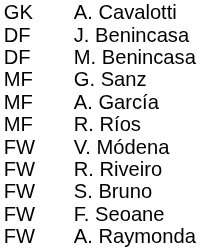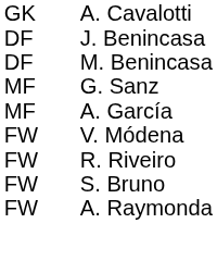 <table style="font-size:90%; margin:0.2em auto;" cellspacing="0" cellpadding="0">
 <tr>
 <th width="25"></th>
 <th width="25"></th>
 </tr>
 <tr>
 <td>GK</td>
 <td></td>
 <td> A. Cavalotti</td>
 </tr>
 <tr>
 <td>DF</td>
 <td></td>
 <td> J. Benincasa</td>
 </tr>
 <tr>
 <td>DF</td>
 <td></td>
 <td> M. Benincasa</td>
 </tr>
 <tr>
 <td>MF</td>
 <td></td>
 <td> G. Sanz</td>
 </tr>
 <tr>
 <td>MF</td>
 <td></td>
 <td> A. García</td>
 </tr>
 <tr>
-<td>MF</td>
-<td></td>
-<td> R. Ríos</td>
-</tr>
-<tr>
 <td>FW</td>
 <td></td>
 <td> V. Módena</td>
 </tr>
 <tr>
 <td>FW</td>
 <td></td>
 <td> R. Riveiro</td>
 </tr>
 <tr>
 <td>FW</td>
 <td></td>
 <td> S. Bruno</td>
 </tr>
 <tr>
 <td>FW</td>
 <td></td>
-<td> F. Seoane</td>
-</tr>
-<tr>
-<td>FW</td>
-<td></td>
 <td> A. Raymonda</td>
 </tr>
 <tr>
 </tr>
 </table>
